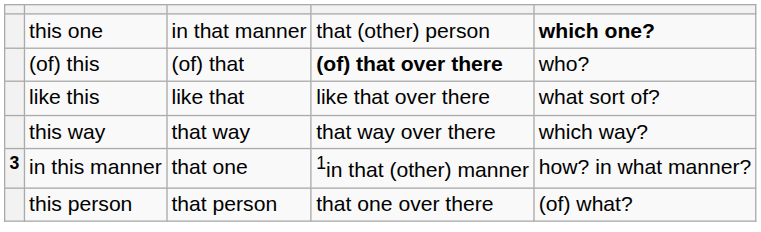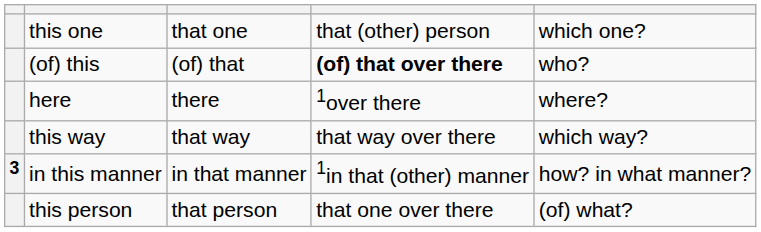 <table class="wikitable">
 <tr>
 <th></th>
 <th></th>
 <th></th>
 <th></th>
 <th></th>
 </tr>
 <tr>
 <th></th>
 <td>this one</td>
-<td>in that manner</td>
+<td>that one</td>
 <td>that (other) person</td>
-<td><strong>which one?</strong></td>
+<td>which one?</td>
 </tr>
 <tr>
 <th></th>
 <td>(of) this</td>
 <td>(of) that</td>
 <td><strong>(of) that over there</strong></td>
 <td>who?</td>
 </tr>
 <tr>
 <th></th>
-<td>like this</td>
-<td>like that</td>
-<td>like that over there</td>
-<td>what sort of?</td>
+<td>here</td>
+<td>there</td>
+<td> <sup>1</sup>over there</td>
+<td>where?</td>
 </tr>
 <tr>
 <th></th>
 <td>this way</td>
 <td>that way</td>
 <td>that way over there</td>
 <td>which way?</td>
 </tr>
 <tr>
 <th> <sup>3</sup></th>
 <td>in this manner</td>
-<td>that one</td>
+<td>in that manner</td>
 <td> <sup>1</sup>in that (other) manner</td>
 <td>how? in what manner?</td>
 </tr>
 <tr>
 <th></th>
 <td>this person</td>
 <td>that person</td>
 <td>that one over there</td>
 <td>(of) what?</td>
 </tr>
 </table>
